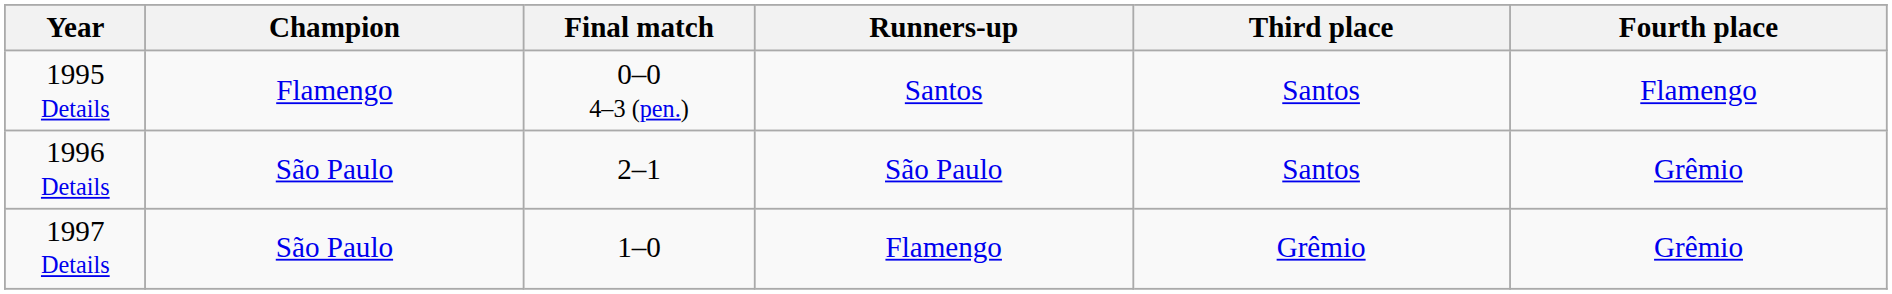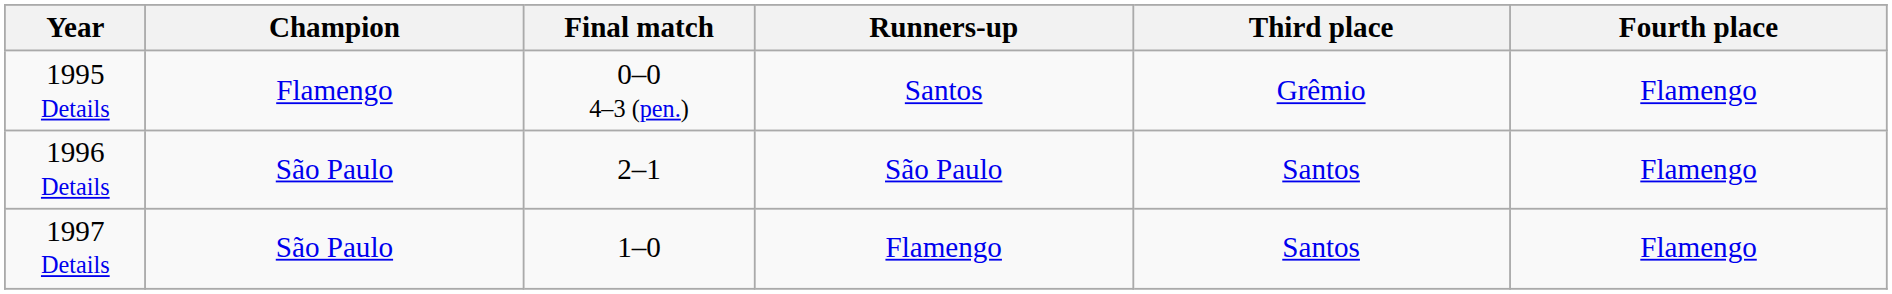 <table class="wikitable">
 <tr>
 <th width=70>Year</th>
 <th width=200>Champion</th>
 <th width=120>Final match</th>
 <th width=200>Runners-up</th>
 <th width=200>Third place</th>
 <th width=200>Fourth place</th>
 </tr>
 <tr>
 <td align=center>1995<br> <small> <a href='#'>Details</a></small></td>
 <td align=center><a href='#'>Flamengo</a><br></td>
 <td align=center>0–0 <br> <small>4–3 (<a href='#'>pen.</a>)</small></td>
 <td align=center><a href='#'>Santos</a><br></td>
-<td align=center><a href='#'>Santos</a><br></td>
+<td align=center><a href='#'>Grêmio</a><br></td>
 <td align=center><a href='#'>Flamengo</a><br></td>
 </tr>
 <tr>
 <td align=center>1996 <small><a href='#'>Details</a></small></td>
 <td align=center><a href='#'>São Paulo</a><br></td>
 <td align=center>2–1</td>
 <td align=center><a href='#'>São Paulo</a><br></td>
 <td align=center><a href='#'>Santos</a><br></td>
-<td align=center><a href='#'>Grêmio</a><br></td>
+<td align=center><a href='#'>Flamengo</a><br></td>
 </tr>
 <tr>
 <td align=center>1997 <small><a href='#'>Details</a></small></td>
 <td align=center><a href='#'>São Paulo</a><br></td>
 <td align=center>1–0</td>
 <td align=center><a href='#'>Flamengo</a><br></td>
-<td align=center><a href='#'>Grêmio</a><br></td>
-<td align=center><a href='#'>Grêmio</a><br></td>
+<td align=center><a href='#'>Santos</a><br></td>
+<td align=center><a href='#'>Flamengo</a><br></td>
 </tr>
 </table>
